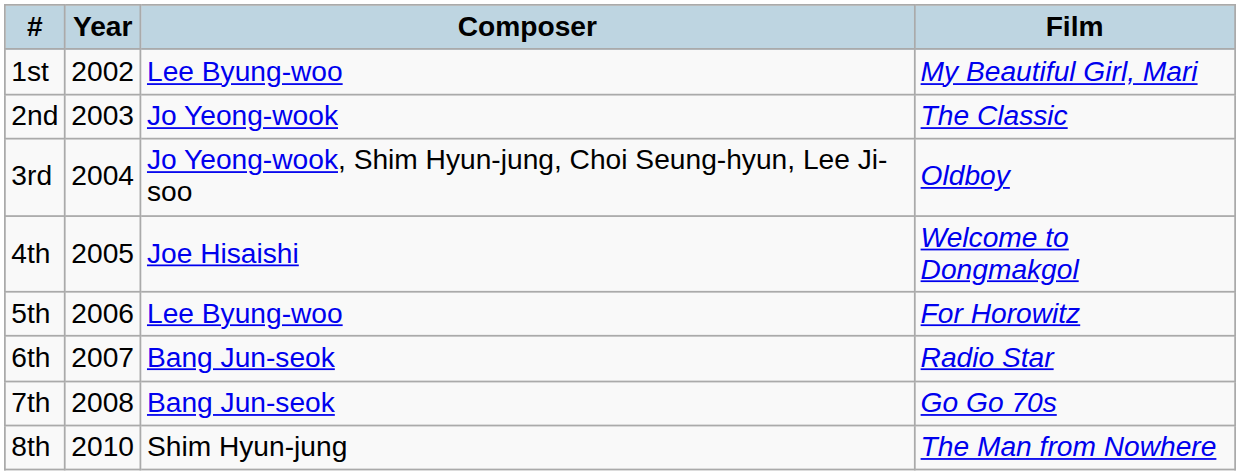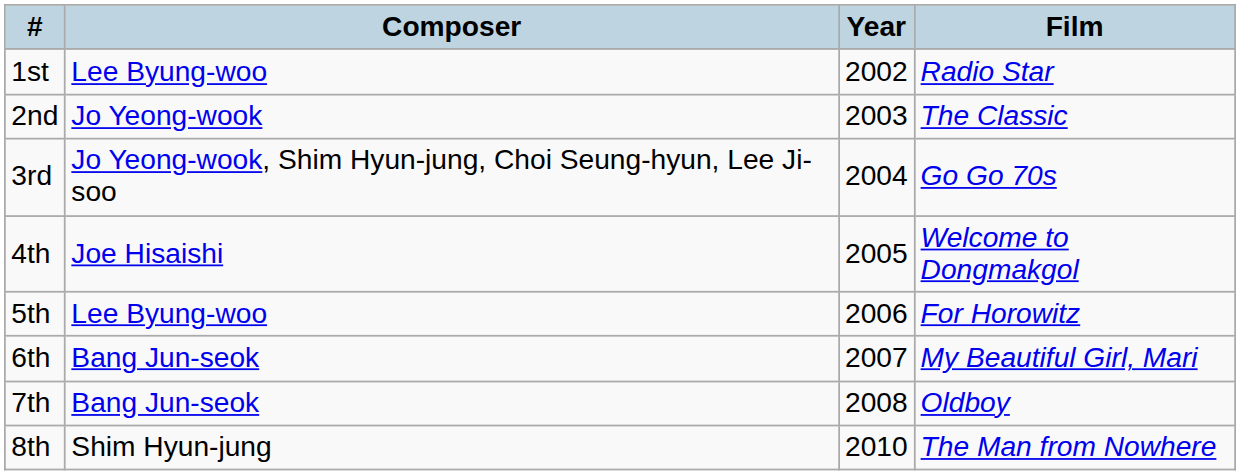 <table class="wikitable" style="width:700px">
 <tr>
 <th style="background:#BED5E1; width:10px">#</th>
+<th style="background:#BED5E1;">Composer</th>
 <th style="background:#BED5E1; width:10px">Year</th>
-<th style="background:#BED5E1;">Composer</th>
 <th style="background:#BED5E1;">Film</th>
 </tr>
 <tr>
 <td>1st</td>
+<td><a href='#'>Lee Byung-woo</a></td>
 <td>2002</td>
-<td><a href='#'>Lee Byung-woo</a></td>
-<td><em><a href='#'>My Beautiful Girl, Mari</a></em></td>
+<td><em><a href='#'>Radio Star</a></em></td>
 </tr>
 <tr>
 <td>2nd</td>
+<td><a href='#'>Jo Yeong-wook</a></td>
 <td>2003</td>
-<td><a href='#'>Jo Yeong-wook</a></td>
 <td><em><a href='#'>The Classic</a></em></td>
 </tr>
 <tr>
 <td>3rd</td>
+<td><a href='#'>Jo Yeong-wook</a>, Shim Hyun-jung, Choi Seung-hyun, Lee Ji-soo</td>
 <td>2004</td>
-<td><a href='#'>Jo Yeong-wook</a>, Shim Hyun-jung, Choi Seung-hyun, Lee Ji-soo</td>
-<td><em><a href='#'>Oldboy</a></em></td>
+<td><em><a href='#'>Go Go 70s</a></em></td>
 </tr>
 <tr>
 <td>4th</td>
+<td><a href='#'>Joe Hisaishi</a></td>
 <td>2005</td>
-<td><a href='#'>Joe Hisaishi</a></td>
 <td><em><a href='#'>Welcome to Dongmakgol</a></em></td>
 </tr>
 <tr>
 <td>5th</td>
+<td><a href='#'>Lee Byung-woo</a></td>
 <td>2006</td>
-<td><a href='#'>Lee Byung-woo</a></td>
 <td><em><a href='#'>For Horowitz</a></em></td>
 </tr>
 <tr>
 <td>6th</td>
+<td><a href='#'>Bang Jun-seok</a></td>
 <td>2007</td>
-<td><a href='#'>Bang Jun-seok</a></td>
-<td><em><a href='#'>Radio Star</a></em></td>
+<td><em><a href='#'>My Beautiful Girl, Mari</a></em></td>
 </tr>
 <tr>
 <td>7th</td>
+<td><a href='#'>Bang Jun-seok</a></td>
 <td>2008</td>
-<td><a href='#'>Bang Jun-seok</a></td>
-<td><em><a href='#'>Go Go 70s</a></em></td>
+<td><em><a href='#'>Oldboy</a></em></td>
 </tr>
 <tr>
 <td>8th</td>
+<td>Shim Hyun-jung</td>
 <td>2010</td>
-<td>Shim Hyun-jung</td>
 <td><em><a href='#'>The Man from Nowhere</a></em></td>
 </tr>
 </table>
